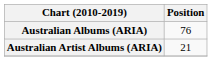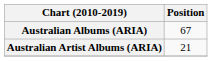 <table class="wikitable plainrowheaders" style="text-align:center">
 <tr>
 <th scope="col">Chart (2010-2019)</th>
 <th scope="col">Position</th>
 </tr>
 <tr>
 <th scope="row">Australian Albums (ARIA)</th>
-<td>76</td>
+<td>67</td>
 </tr>
 <tr>
 <th scope="row">Australian Artist Albums (ARIA)</th>
 <td>21</td>
 </tr>
 <tr>
 </tr>
 </table>
